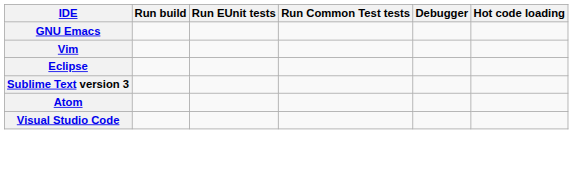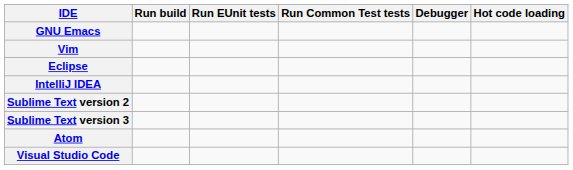 <table class="wikitable sortable" style="font-size: 85%; text-align: center; width: auto;">
 <tr>
 <th><a href='#'>IDE</a></th>
 <th>Run build</th>
 <th>Run EUnit tests</th>
 <th>Run Common Test tests</th>
 <th>Debugger</th>
 <th>Hot code loading</th>
 </tr>
 <tr>
 <th><a href='#'>GNU Emacs</a></th>
 <td></td>
 <td></td>
 <td></td>
 <td></td>
 <td></td>
 </tr>
 <tr>
 <th><a href='#'>Vim</a></th>
 <td></td>
 <td></td>
 <td></td>
 <td></td>
 <td></td>
 </tr>
 <tr>
 <th><a href='#'>Eclipse</a></th>
 <td></td>
 <td></td>
 <td></td>
 <td></td>
 <td></td>
 </tr>
 <tr>
+<th><a href='#'>IntelliJ IDEA</a></th>
+<td></td>
+<td></td>
+<td></td>
+<td></td>
+<td></td>
+</tr>
+<tr>
+<th><a href='#'>Sublime Text</a> version 2</th>
+<td></td>
+<td></td>
+<td></td>
+<td></td>
+<td></td>
+</tr>
+<tr>
 <th><a href='#'>Sublime Text</a> version 3</th>
 <td></td>
 <td></td>
 <td></td>
 <td></td>
 <td></td>
 </tr>
 <tr>
 <th><a href='#'>Atom</a></th>
 <td></td>
 <td></td>
 <td></td>
 <td></td>
 <td></td>
 </tr>
 <tr>
 <th><a href='#'>Visual Studio Code</a></th>
 <td></td>
 <td></td>
 <td></td>
 <td></td>
 <td></td>
 </tr>
 </table>
